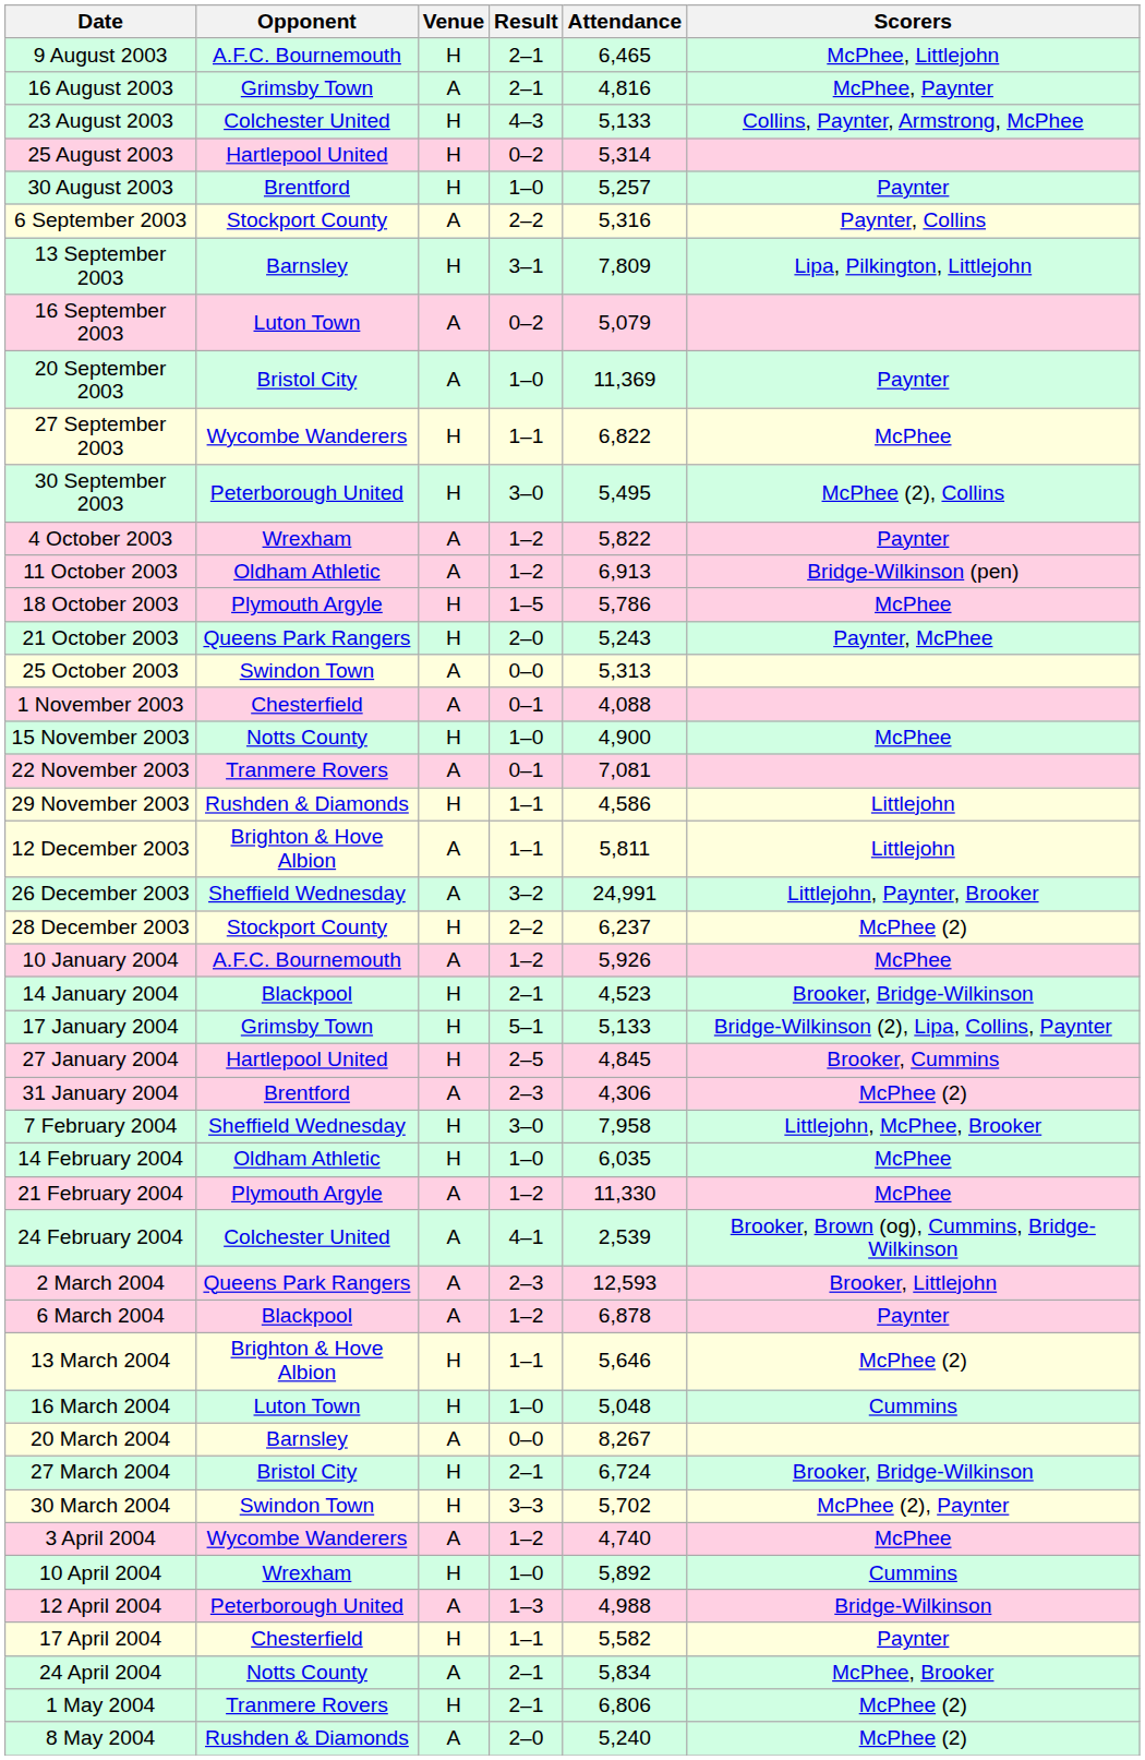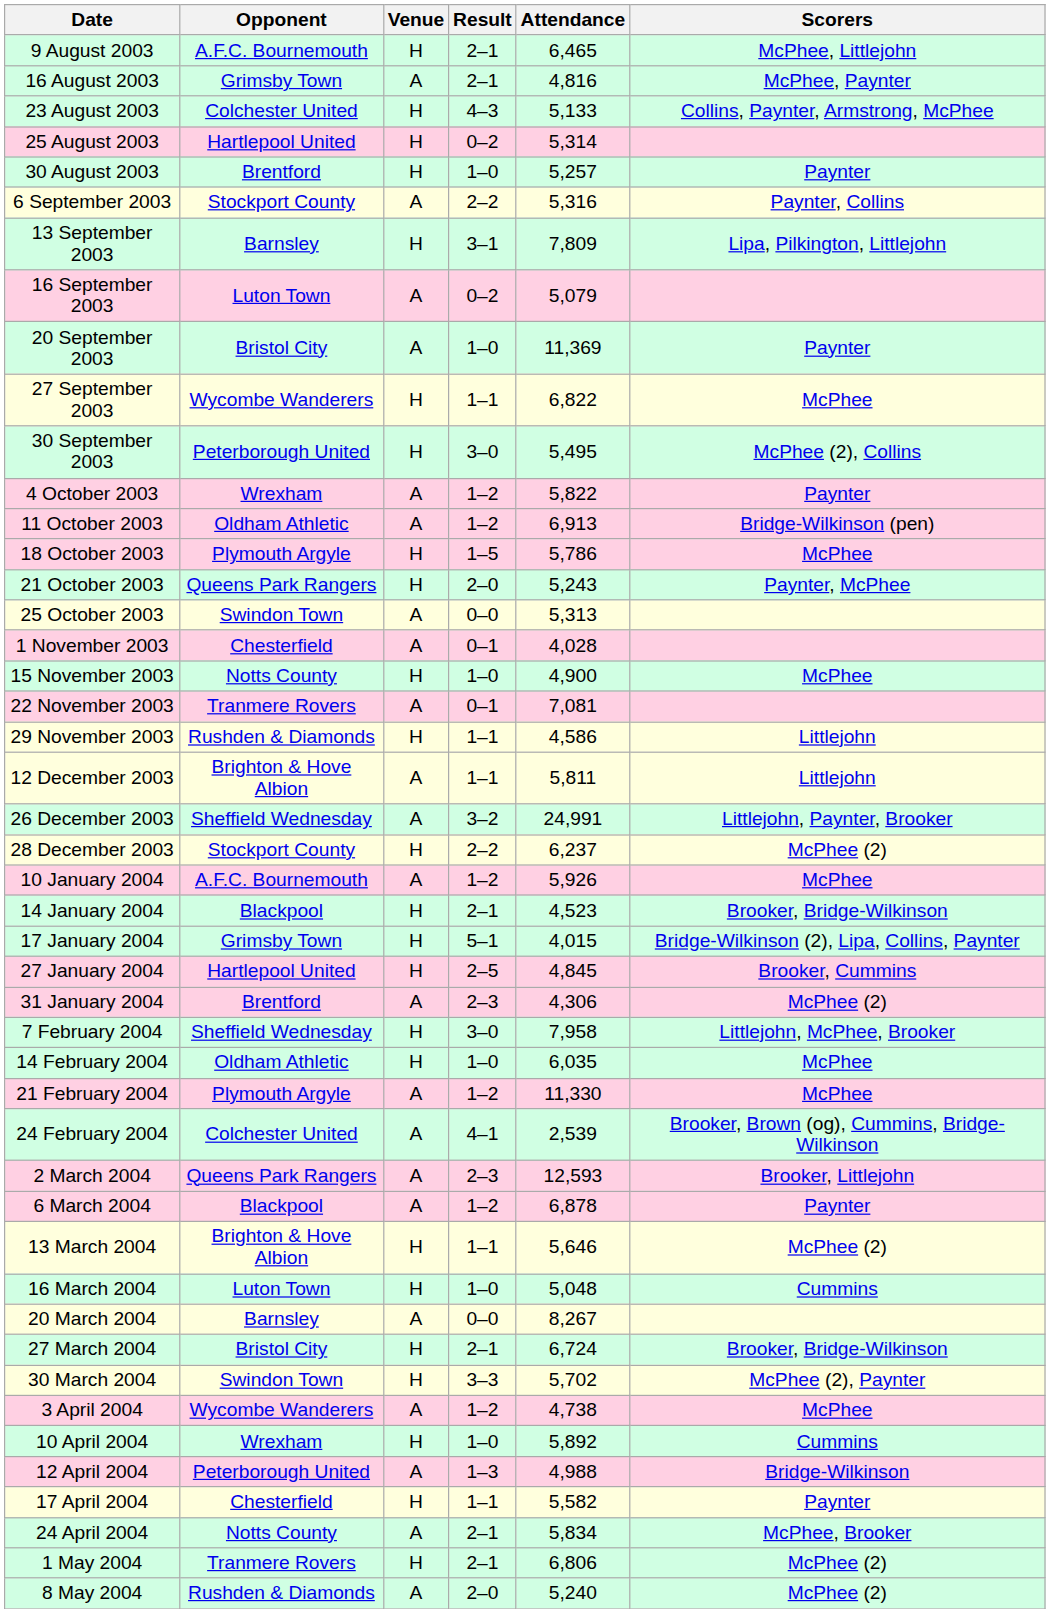 <table class="wikitable sortable" style="font-size:100%; text-align:center">
 <tr>
 <th>Date</th>
 <th>Opponent</th>
 <th>Venue</th>
 <th>Result</th>
 <th>Attendance</th>
 <th>Scorers</th>
 </tr>
 <tr style="background-color: #d0ffe3;">
 <td>9 August 2003</td>
 <td><a href='#'>A.F.C. Bournemouth</a></td>
 <td>H</td>
 <td>2–1</td>
 <td>6,465</td>
 <td><a href='#'>McPhee</a>, <a href='#'>Littlejohn</a></td>
 </tr>
 <tr style="background-color: #d0ffe3;">
 <td>16 August 2003</td>
 <td><a href='#'>Grimsby Town</a></td>
 <td>A</td>
 <td>2–1</td>
 <td>4,816</td>
 <td><a href='#'>McPhee</a>, <a href='#'>Paynter</a></td>
 </tr>
 <tr style="background-color: #d0ffe3;">
 <td>23 August 2003</td>
 <td><a href='#'>Colchester United</a></td>
 <td>H</td>
 <td>4–3</td>
 <td>5,133</td>
 <td><a href='#'>Collins</a>, <a href='#'>Paynter</a>, <a href='#'>Armstrong</a>, <a href='#'>McPhee</a></td>
 </tr>
 <tr style="background-color: #ffd0e3;">
 <td>25 August 2003</td>
 <td><a href='#'>Hartlepool United</a></td>
 <td>H</td>
 <td>0–2</td>
 <td>5,314</td>
 <td></td>
 </tr>
 <tr style="background-color: #d0ffe3;">
 <td>30 August 2003</td>
 <td><a href='#'>Brentford</a></td>
 <td>H</td>
 <td>1–0</td>
 <td>5,257</td>
 <td><a href='#'>Paynter</a></td>
 </tr>
 <tr style="background-color: #ffffdd;">
 <td>6 September 2003</td>
 <td><a href='#'>Stockport County</a></td>
 <td>A</td>
 <td>2–2</td>
 <td>5,316</td>
 <td><a href='#'>Paynter</a>, <a href='#'>Collins</a></td>
 </tr>
 <tr style="background-color: #d0ffe3;">
 <td>13 September 2003</td>
 <td><a href='#'>Barnsley</a></td>
 <td>H</td>
 <td>3–1</td>
 <td>7,809</td>
 <td><a href='#'>Lipa</a>, <a href='#'>Pilkington</a>, <a href='#'>Littlejohn</a></td>
 </tr>
 <tr style="background-color: #ffd0e3;">
 <td>16 September 2003</td>
 <td><a href='#'>Luton Town</a></td>
 <td>A</td>
 <td>0–2</td>
 <td>5,079</td>
 <td></td>
 </tr>
 <tr style="background-color: #d0ffe3;">
 <td>20 September 2003</td>
 <td><a href='#'>Bristol City</a></td>
 <td>A</td>
 <td>1–0</td>
 <td>11,369</td>
 <td><a href='#'>Paynter</a></td>
 </tr>
 <tr style="background-color: #ffffdd;">
 <td>27 September 2003</td>
 <td><a href='#'>Wycombe Wanderers</a></td>
 <td>H</td>
 <td>1–1</td>
 <td>6,822</td>
 <td><a href='#'>McPhee</a></td>
 </tr>
 <tr style="background-color: #d0ffe3;">
 <td>30 September 2003</td>
 <td><a href='#'>Peterborough United</a></td>
 <td>H</td>
 <td>3–0</td>
 <td>5,495</td>
 <td><a href='#'>McPhee</a> (2), <a href='#'>Collins</a></td>
 </tr>
 <tr style="background-color: #ffd0e3;">
 <td>4 October 2003</td>
 <td><a href='#'>Wrexham</a></td>
 <td>A</td>
 <td>1–2</td>
 <td>5,822</td>
 <td><a href='#'>Paynter</a></td>
 </tr>
 <tr style="background-color: #ffd0e3;">
 <td>11 October 2003</td>
 <td><a href='#'>Oldham Athletic</a></td>
 <td>A</td>
 <td>1–2</td>
 <td>6,913</td>
 <td><a href='#'>Bridge-Wilkinson</a> (pen)</td>
 </tr>
 <tr style="background-color: #ffd0e3;">
 <td>18 October 2003</td>
 <td><a href='#'>Plymouth Argyle</a></td>
 <td>H</td>
 <td>1–5</td>
 <td>5,786</td>
 <td><a href='#'>McPhee</a></td>
 </tr>
 <tr style="background-color: #d0ffe3;">
 <td>21 October 2003</td>
 <td><a href='#'>Queens Park Rangers</a></td>
 <td>H</td>
 <td>2–0</td>
 <td>5,243</td>
 <td><a href='#'>Paynter</a>, <a href='#'>McPhee</a></td>
 </tr>
 <tr style="background-color: #ffffdd;">
 <td>25 October 2003</td>
 <td><a href='#'>Swindon Town</a></td>
 <td>A</td>
 <td>0–0</td>
 <td>5,313</td>
 <td></td>
 </tr>
 <tr style="background-color: #ffd0e3;">
 <td>1 November 2003</td>
 <td><a href='#'>Chesterfield</a></td>
 <td>A</td>
 <td>0–1</td>
-<td>4,088</td>
+<td>4,028</td>
 <td></td>
 </tr>
 <tr style="background-color: #d0ffe3;">
 <td>15 November 2003</td>
 <td><a href='#'>Notts County</a></td>
 <td>H</td>
 <td>1–0</td>
 <td>4,900</td>
 <td><a href='#'>McPhee</a></td>
 </tr>
 <tr style="background-color: #ffd0e3;">
 <td>22 November 2003</td>
 <td><a href='#'>Tranmere Rovers</a></td>
 <td>A</td>
 <td>0–1</td>
 <td>7,081</td>
 <td></td>
 </tr>
 <tr style="background-color: #ffffdd;">
 <td>29 November 2003</td>
 <td><a href='#'>Rushden & Diamonds</a></td>
 <td>H</td>
 <td>1–1</td>
 <td>4,586</td>
 <td><a href='#'>Littlejohn</a></td>
 </tr>
 <tr style="background-color: #ffffdd;">
 <td>12 December 2003</td>
 <td><a href='#'>Brighton & Hove Albion</a></td>
 <td>A</td>
 <td>1–1</td>
 <td>5,811</td>
 <td><a href='#'>Littlejohn</a></td>
 </tr>
 <tr style="background-color: #d0ffe3;">
 <td>26 December 2003</td>
 <td><a href='#'>Sheffield Wednesday</a></td>
 <td>A</td>
 <td>3–2</td>
 <td>24,991</td>
 <td><a href='#'>Littlejohn</a>, <a href='#'>Paynter</a>, <a href='#'>Brooker</a></td>
 </tr>
 <tr style="background-color: #ffffdd;">
 <td>28 December 2003</td>
 <td><a href='#'>Stockport County</a></td>
 <td>H</td>
 <td>2–2</td>
 <td>6,237</td>
 <td><a href='#'>McPhee</a> (2)</td>
 </tr>
 <tr style="background-color: #ffd0e3;">
 <td>10 January 2004</td>
 <td><a href='#'>A.F.C. Bournemouth</a></td>
 <td>A</td>
 <td>1–2</td>
 <td>5,926</td>
 <td><a href='#'>McPhee</a></td>
 </tr>
 <tr style="background-color: #d0ffe3;">
 <td>14 January 2004</td>
 <td><a href='#'>Blackpool</a></td>
 <td>H</td>
 <td>2–1</td>
 <td>4,523</td>
 <td><a href='#'>Brooker</a>, <a href='#'>Bridge-Wilkinson</a></td>
 </tr>
 <tr style="background-color: #d0ffe3;">
 <td>17 January 2004</td>
 <td><a href='#'>Grimsby Town</a></td>
 <td>H</td>
 <td>5–1</td>
-<td>5,133</td>
+<td>4,015</td>
 <td><a href='#'>Bridge-Wilkinson</a> (2), <a href='#'>Lipa</a>, <a href='#'>Collins</a>, <a href='#'>Paynter</a></td>
 </tr>
 <tr style="background-color: #ffd0e3;">
 <td>27 January 2004</td>
 <td><a href='#'>Hartlepool United</a></td>
 <td>H</td>
 <td>2–5</td>
 <td>4,845</td>
 <td><a href='#'>Brooker</a>, <a href='#'>Cummins</a></td>
 </tr>
 <tr style="background-color: #ffd0e3;">
 <td>31 January 2004</td>
 <td><a href='#'>Brentford</a></td>
 <td>A</td>
 <td>2–3</td>
 <td>4,306</td>
 <td><a href='#'>McPhee</a> (2)</td>
 </tr>
 <tr style="background-color: #d0ffe3;">
 <td>7 February 2004</td>
 <td><a href='#'>Sheffield Wednesday</a></td>
 <td>H</td>
 <td>3–0</td>
 <td>7,958</td>
 <td><a href='#'>Littlejohn</a>, <a href='#'>McPhee</a>, <a href='#'>Brooker</a></td>
 </tr>
 <tr style="background-color: #d0ffe3;">
 <td>14 February 2004</td>
 <td><a href='#'>Oldham Athletic</a></td>
 <td>H</td>
 <td>1–0</td>
 <td>6,035</td>
 <td><a href='#'>McPhee</a></td>
 </tr>
 <tr style="background-color: #ffd0e3;">
 <td>21 February 2004</td>
 <td><a href='#'>Plymouth Argyle</a></td>
 <td>A</td>
 <td>1–2</td>
 <td>11,330</td>
 <td><a href='#'>McPhee</a></td>
 </tr>
 <tr style="background-color: #d0ffe3;">
 <td>24 February 2004</td>
 <td><a href='#'>Colchester United</a></td>
 <td>A</td>
 <td>4–1</td>
 <td>2,539</td>
 <td><a href='#'>Brooker</a>, <a href='#'>Brown</a> (og), <a href='#'>Cummins</a>, <a href='#'>Bridge-Wilkinson</a></td>
 </tr>
 <tr style="background-color: #ffd0e3;">
 <td>2 March 2004</td>
 <td><a href='#'>Queens Park Rangers</a></td>
 <td>A</td>
 <td>2–3</td>
 <td>12,593</td>
 <td><a href='#'>Brooker</a>, <a href='#'>Littlejohn</a></td>
 </tr>
 <tr style="background-color: #ffd0e3;">
 <td>6 March 2004</td>
 <td><a href='#'>Blackpool</a></td>
 <td>A</td>
 <td>1–2</td>
 <td>6,878</td>
 <td><a href='#'>Paynter</a></td>
 </tr>
 <tr style="background-color: #ffffdd;">
 <td>13 March 2004</td>
 <td><a href='#'>Brighton & Hove Albion</a></td>
 <td>H</td>
 <td>1–1</td>
 <td>5,646</td>
 <td><a href='#'>McPhee</a> (2)</td>
 </tr>
 <tr style="background-color: #d0ffe3;">
 <td>16 March 2004</td>
 <td><a href='#'>Luton Town</a></td>
 <td>H</td>
 <td>1–0</td>
 <td>5,048</td>
 <td><a href='#'>Cummins</a></td>
 </tr>
 <tr style="background-color: #ffffdd;">
 <td>20 March 2004</td>
 <td><a href='#'>Barnsley</a></td>
 <td>A</td>
 <td>0–0</td>
 <td>8,267</td>
 <td></td>
 </tr>
 <tr style="background-color: #d0ffe3;">
 <td>27 March 2004</td>
 <td><a href='#'>Bristol City</a></td>
 <td>H</td>
 <td>2–1</td>
 <td>6,724</td>
 <td><a href='#'>Brooker</a>, <a href='#'>Bridge-Wilkinson</a></td>
 </tr>
 <tr style="background-color: #ffffdd;">
 <td>30 March 2004</td>
 <td><a href='#'>Swindon Town</a></td>
 <td>H</td>
 <td>3–3</td>
 <td>5,702</td>
 <td><a href='#'>McPhee</a> (2), <a href='#'>Paynter</a></td>
 </tr>
 <tr style="background-color: #ffd0e3;">
 <td>3 April 2004</td>
 <td><a href='#'>Wycombe Wanderers</a></td>
 <td>A</td>
 <td>1–2</td>
-<td>4,740</td>
+<td>4,738</td>
 <td><a href='#'>McPhee</a></td>
 </tr>
 <tr style="background-color: #d0ffe3;">
 <td>10 April 2004</td>
 <td><a href='#'>Wrexham</a></td>
 <td>H</td>
 <td>1–0</td>
 <td>5,892</td>
 <td><a href='#'>Cummins</a></td>
 </tr>
 <tr style="background-color: #ffd0e3;">
 <td>12 April 2004</td>
 <td><a href='#'>Peterborough United</a></td>
 <td>A</td>
 <td>1–3</td>
 <td>4,988</td>
 <td><a href='#'>Bridge-Wilkinson</a></td>
 </tr>
 <tr style="background-color: #ffffdd;">
 <td>17 April 2004</td>
 <td><a href='#'>Chesterfield</a></td>
 <td>H</td>
 <td>1–1</td>
 <td>5,582</td>
 <td><a href='#'>Paynter</a></td>
 </tr>
 <tr style="background-color: #d0ffe3;">
 <td>24 April 2004</td>
 <td><a href='#'>Notts County</a></td>
 <td>A</td>
 <td>2–1</td>
 <td>5,834</td>
 <td><a href='#'>McPhee</a>, <a href='#'>Brooker</a></td>
 </tr>
 <tr style="background-color: #d0ffe3;">
 <td>1 May 2004</td>
 <td><a href='#'>Tranmere Rovers</a></td>
 <td>H</td>
 <td>2–1</td>
 <td>6,806</td>
 <td><a href='#'>McPhee</a> (2)</td>
 </tr>
 <tr style="background-color: #d0ffe3;">
 <td>8 May 2004</td>
 <td><a href='#'>Rushden & Diamonds</a></td>
 <td>A</td>
 <td>2–0</td>
 <td>5,240</td>
 <td><a href='#'>McPhee</a> (2)</td>
 </tr>
 </table>
